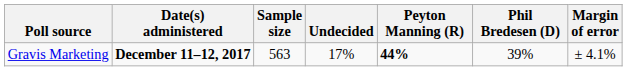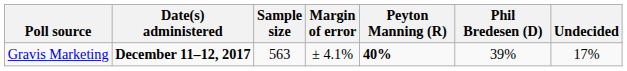 <table class="wikitable">
 <tr valign=bottom>
 <th>Poll source</th>
 <th>Date(s)<br>administered</th>
 <th>Sample<br>size</th>
-<th>Undecided</th>
+<th>Margin<br>of error</th>
 <th style="width:100px;">Peyton<br>Manning (R)</th>
 <th style="width:100px;">Phil<br>Bredesen (D)</th>
-<th>Margin<br>of error</th>
+<th>Undecided</th>
 </tr>
 <tr>
 <td><a href='#'>Gravis Marketing</a></td>
 <td align=center><strong>December 11–12, 2017</strong></td>
 <td align=center>563</td>
+<td align=center>± 4.1%</td>
+<td><strong>40%</strong></td>
+<td align=center>39%</td>
 <td align=center>17%</td>
-<td><strong>44%</strong></td>
-<td align=center>39%</td>
-<td align=center>± 4.1%</td>
 </tr>
 </table>
